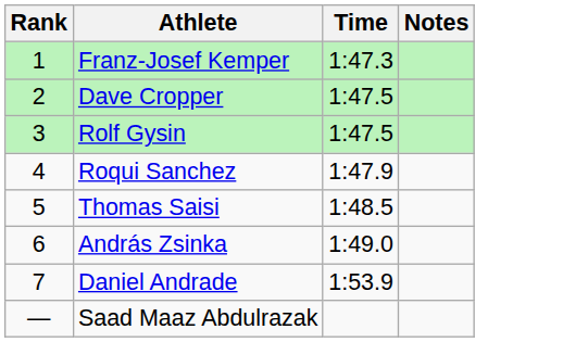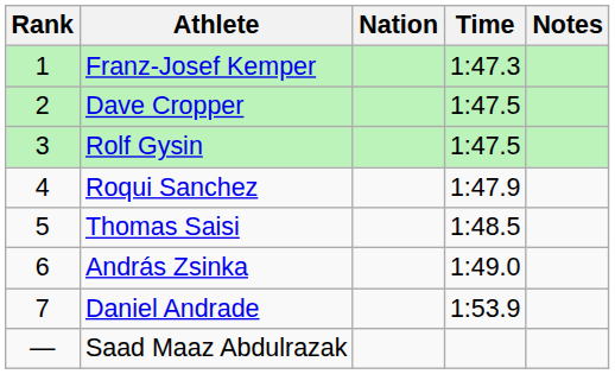 <table class="wikitable sortable" style="text-align:center">
 <tr>
 <th>Rank</th>
 <th>Athlete</th>
+<th>Nation</th>
 <th>Time</th>
 <th>Notes</th>
 </tr>
 <tr style="background:#bbf3bb;">
 <td>1</td>
 <td align=left><a href='#'>Franz-Josef Kemper</a></td>
+<td align=left></td>
 <td>1:47.3</td>
 <td></td>
 </tr>
 <tr style="background:#bbf3bb;">
 <td>2</td>
 <td align=left><a href='#'>Dave Cropper</a></td>
+<td align=left></td>
 <td>1:47.5</td>
 <td></td>
 </tr>
 <tr style="background:#bbf3bb;">
 <td>3</td>
 <td align=left><a href='#'>Rolf Gysin</a></td>
+<td align=left></td>
 <td>1:47.5</td>
 <td></td>
 </tr>
 <tr>
 <td>4</td>
 <td align=left><a href='#'>Roqui Sanchez</a></td>
+<td align=left></td>
 <td>1:47.9</td>
 <td></td>
 </tr>
 <tr>
 <td>5</td>
 <td align=left><a href='#'>Thomas Saisi</a></td>
+<td align=left></td>
 <td>1:48.5</td>
 <td></td>
 </tr>
 <tr>
 <td>6</td>
 <td align=left><a href='#'>András Zsinka</a></td>
+<td align=left></td>
 <td>1:49.0</td>
 <td></td>
 </tr>
 <tr>
 <td>7</td>
 <td align=left><a href='#'>Daniel Andrade</a></td>
+<td align=left></td>
 <td>1:53.9</td>
 <td></td>
 </tr>
 <tr>
 <td data-sort-value=8>—</td>
 <td align=left>Saad Maaz Abdulrazak</td>
+<td align=left></td>
 <td></td>
 <td></td>
 </tr>
 </table>
